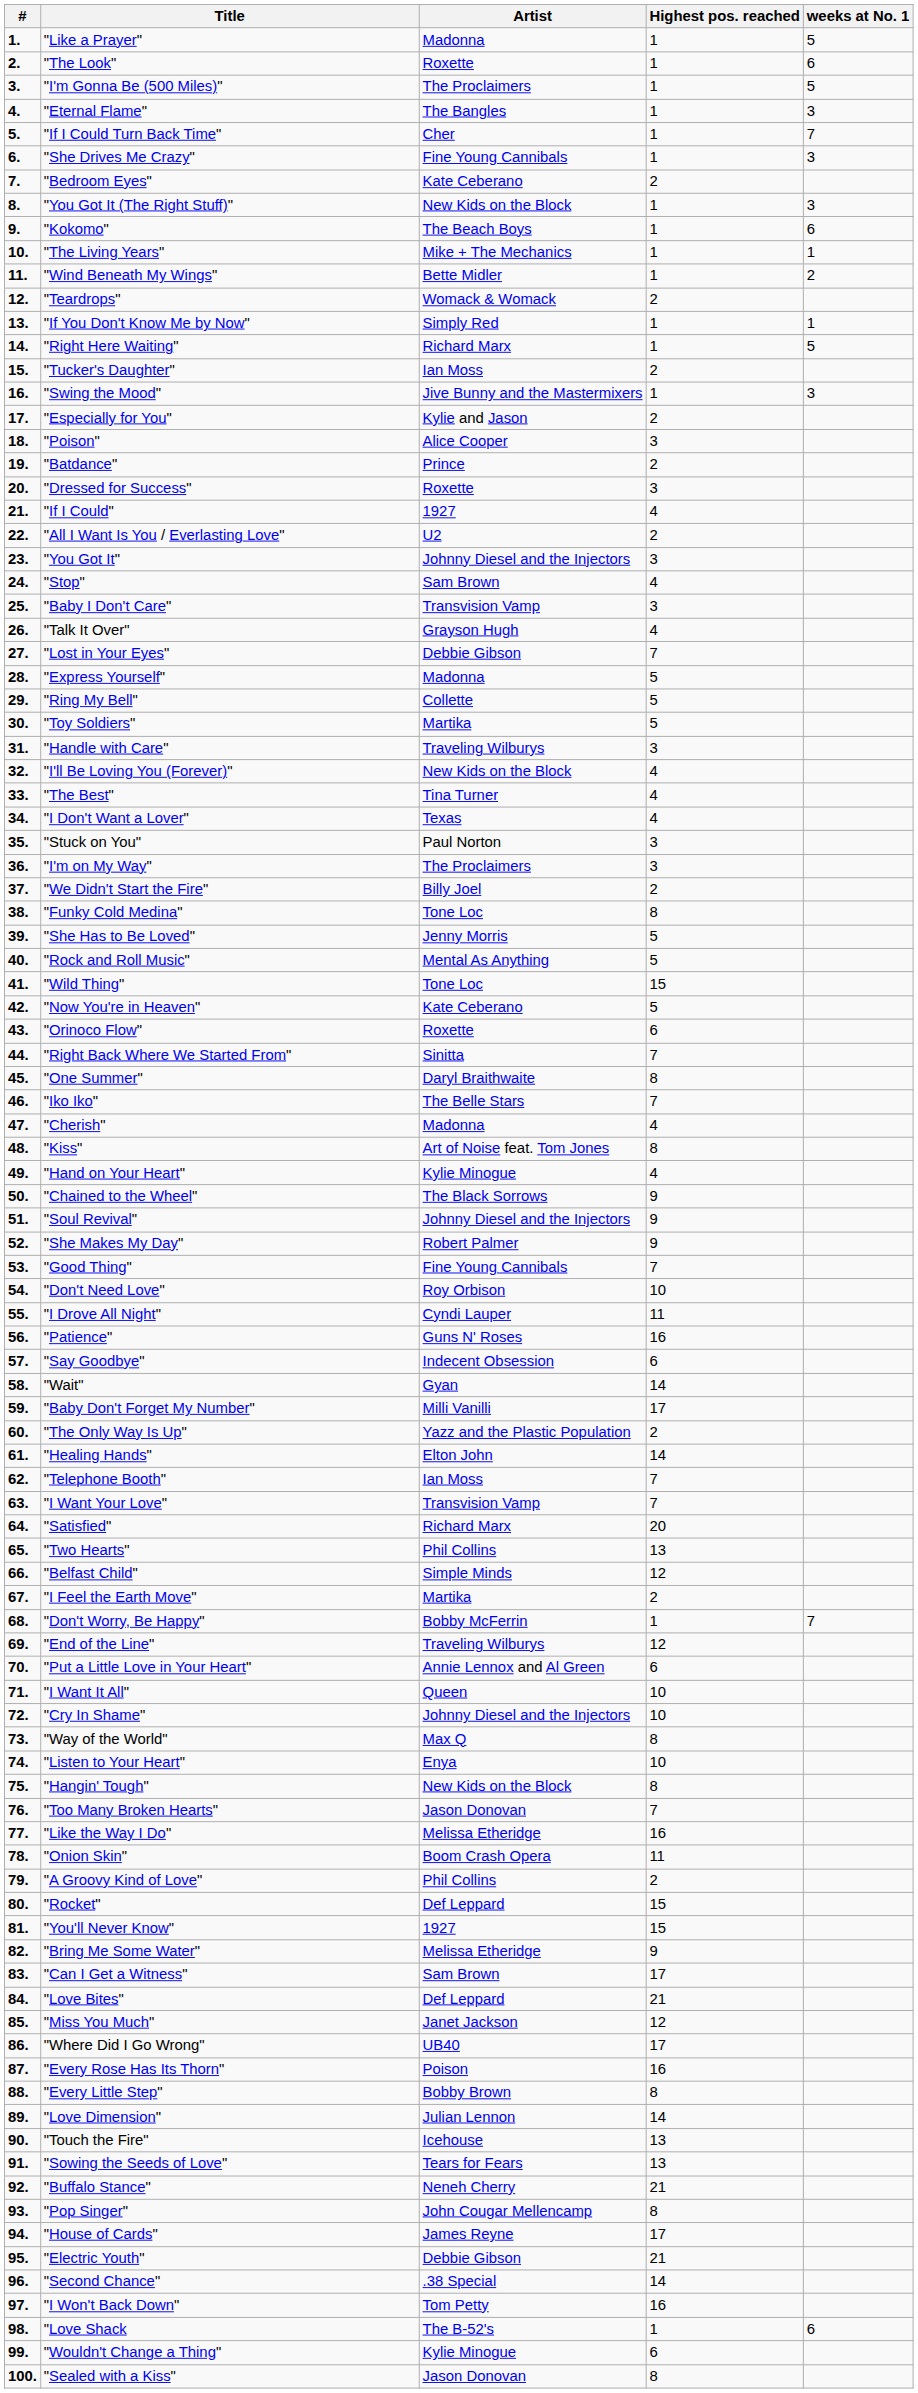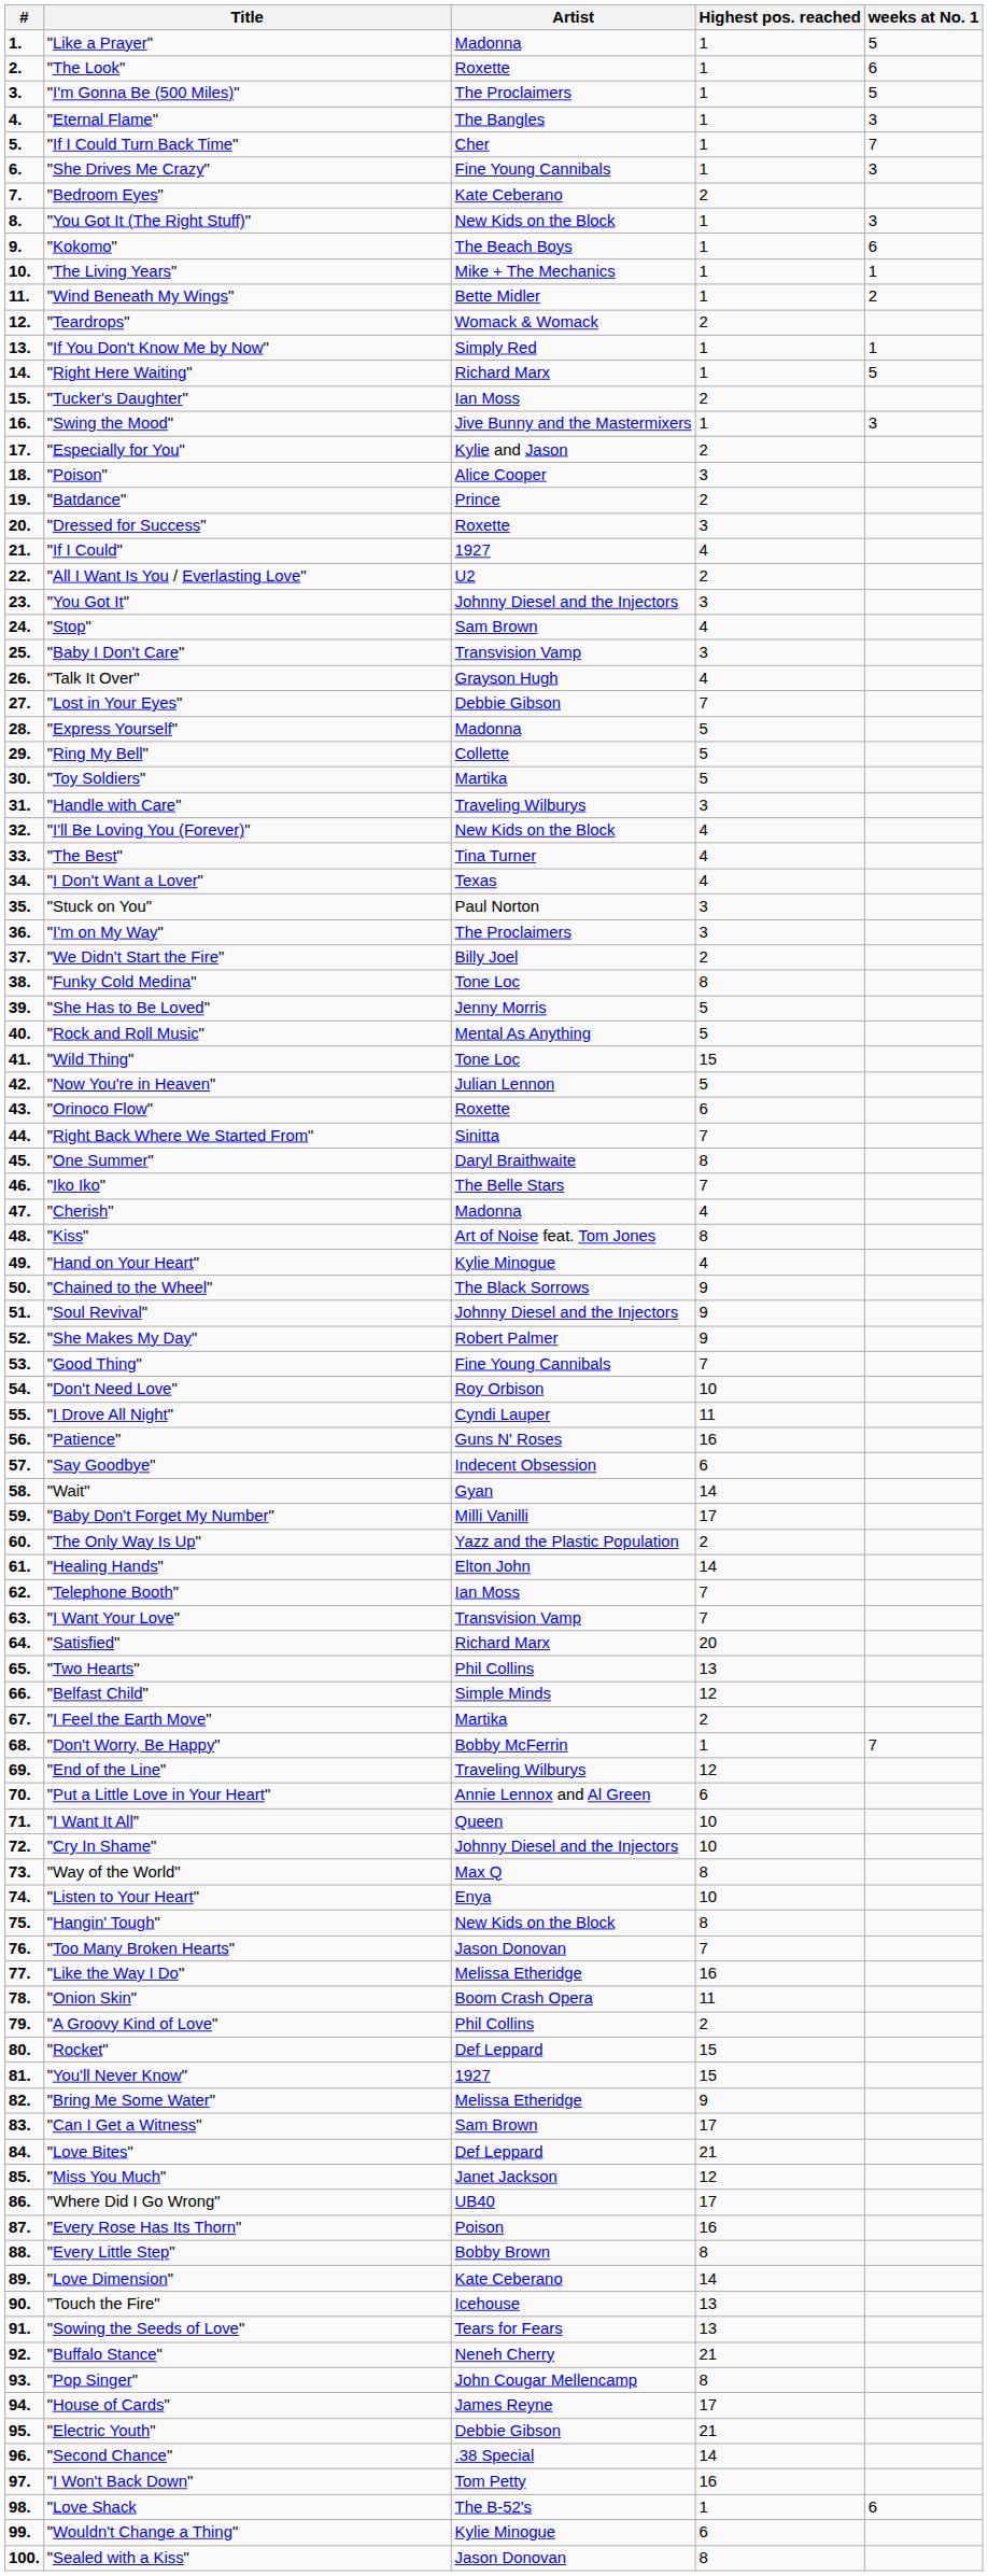 <table class="wikitable sortable">
 <tr>
 <th>#</th>
 <th width="400">Title</th>
 <th>Artist</th>
 <th>Highest pos. reached</th>
 <th>weeks at No. 1</th>
 </tr>
 <tr>
 <td><strong>1.</strong></td>
 <td>"<a href='#'>Like a Prayer</a>"</td>
 <td><a href='#'>Madonna</a></td>
 <td>1</td>
 <td>5</td>
 </tr>
 <tr>
 <td><strong>2.</strong></td>
 <td>"<a href='#'>The Look</a>"</td>
 <td><a href='#'>Roxette</a></td>
 <td>1</td>
 <td>6</td>
 </tr>
 <tr>
 <td><strong>3.</strong></td>
 <td>"<a href='#'>I'm Gonna Be (500 Miles)</a>"</td>
 <td><a href='#'>The Proclaimers</a></td>
 <td>1</td>
 <td>5</td>
 </tr>
 <tr>
 <td><strong>4.</strong></td>
 <td>"<a href='#'>Eternal Flame</a>"</td>
 <td><a href='#'>The Bangles</a></td>
 <td>1</td>
 <td>3</td>
 </tr>
 <tr>
 <td><strong>5.</strong></td>
 <td>"<a href='#'>If I Could Turn Back Time</a>"</td>
 <td><a href='#'>Cher</a></td>
 <td>1</td>
 <td>7</td>
 </tr>
 <tr>
 <td><strong>6.</strong></td>
 <td>"<a href='#'>She Drives Me Crazy</a>"</td>
 <td><a href='#'>Fine Young Cannibals</a></td>
 <td>1</td>
 <td>3</td>
 </tr>
 <tr>
 <td><strong>7.</strong></td>
 <td>"<a href='#'>Bedroom Eyes</a>"</td>
 <td><a href='#'>Kate Ceberano</a></td>
 <td>2</td>
 <td></td>
 </tr>
 <tr>
 <td><strong>8.</strong></td>
 <td>"<a href='#'>You Got It (The Right Stuff)</a>"</td>
 <td><a href='#'>New Kids on the Block</a></td>
 <td>1</td>
 <td>3</td>
 </tr>
 <tr>
 <td><strong>9.</strong></td>
 <td>"<a href='#'>Kokomo</a>"</td>
 <td><a href='#'>The Beach Boys</a></td>
 <td>1</td>
 <td>6</td>
 </tr>
 <tr>
 <td><strong>10.</strong></td>
 <td>"<a href='#'>The Living Years</a>"</td>
 <td><a href='#'>Mike + The Mechanics</a></td>
 <td>1</td>
 <td>1</td>
 </tr>
 <tr>
 <td><strong>11.</strong></td>
 <td>"<a href='#'>Wind Beneath My Wings</a>"</td>
 <td><a href='#'>Bette Midler</a></td>
 <td>1</td>
 <td>2</td>
 </tr>
 <tr>
 <td><strong>12.</strong></td>
 <td>"<a href='#'>Teardrops</a>"</td>
 <td><a href='#'>Womack & Womack</a></td>
 <td>2</td>
 <td></td>
 </tr>
 <tr>
 <td><strong>13.</strong></td>
 <td>"<a href='#'>If You Don't Know Me by Now</a>"</td>
 <td><a href='#'>Simply Red</a></td>
 <td>1</td>
 <td>1</td>
 </tr>
 <tr>
 <td><strong>14.</strong></td>
 <td>"<a href='#'>Right Here Waiting</a>"</td>
 <td><a href='#'>Richard Marx</a></td>
 <td>1</td>
 <td>5</td>
 </tr>
 <tr>
 <td><strong>15.</strong></td>
 <td>"<a href='#'>Tucker's Daughter</a>"</td>
 <td><a href='#'>Ian Moss</a></td>
 <td>2</td>
 <td></td>
 </tr>
 <tr>
 <td><strong>16.</strong></td>
 <td>"<a href='#'>Swing the Mood</a>"</td>
 <td><a href='#'>Jive Bunny and the Mastermixers</a></td>
 <td>1</td>
 <td>3</td>
 </tr>
 <tr>
 <td><strong>17.</strong></td>
 <td>"<a href='#'>Especially for You</a>"</td>
 <td><a href='#'>Kylie</a> and <a href='#'>Jason</a></td>
 <td>2</td>
 <td></td>
 </tr>
 <tr>
 <td><strong>18.</strong></td>
 <td>"<a href='#'>Poison</a>"</td>
 <td><a href='#'>Alice Cooper</a></td>
 <td>3</td>
 <td></td>
 </tr>
 <tr>
 <td><strong>19.</strong></td>
 <td>"<a href='#'>Batdance</a>"</td>
 <td><a href='#'>Prince</a></td>
 <td>2</td>
 <td></td>
 </tr>
 <tr>
 <td><strong>20.</strong></td>
 <td>"<a href='#'>Dressed for Success</a>"</td>
 <td><a href='#'>Roxette</a></td>
 <td>3</td>
 <td></td>
 </tr>
 <tr>
 <td><strong>21.</strong></td>
 <td>"<a href='#'>If I Could</a>"</td>
 <td><a href='#'>1927</a></td>
 <td>4</td>
 <td></td>
 </tr>
 <tr>
 <td><strong>22.</strong></td>
 <td>"<a href='#'>All I Want Is You</a> / <a href='#'>Everlasting Love</a>"</td>
 <td><a href='#'>U2</a></td>
 <td>2</td>
 <td></td>
 </tr>
 <tr>
 <td><strong>23.</strong></td>
 <td>"<a href='#'>You Got It</a>"</td>
 <td><a href='#'>Johnny Diesel and the Injectors</a></td>
 <td>3</td>
 <td></td>
 </tr>
 <tr>
 <td><strong>24.</strong></td>
 <td>"<a href='#'>Stop</a>"</td>
 <td><a href='#'>Sam Brown</a></td>
 <td>4</td>
 <td></td>
 </tr>
 <tr>
 <td><strong>25.</strong></td>
 <td>"<a href='#'>Baby I Don't Care</a>"</td>
 <td><a href='#'>Transvision Vamp</a></td>
 <td>3</td>
 <td></td>
 </tr>
 <tr>
 <td><strong>26.</strong></td>
 <td>"Talk It Over"</td>
 <td><a href='#'>Grayson Hugh</a></td>
 <td>4</td>
 <td></td>
 </tr>
 <tr>
 <td><strong>27.</strong></td>
 <td>"<a href='#'>Lost in Your Eyes</a>"</td>
 <td><a href='#'>Debbie Gibson</a></td>
 <td>7</td>
 <td></td>
 </tr>
 <tr>
 <td><strong>28.</strong></td>
 <td>"<a href='#'>Express Yourself</a>"</td>
 <td><a href='#'>Madonna</a></td>
 <td>5</td>
 <td></td>
 </tr>
 <tr>
 <td><strong>29.</strong></td>
 <td>"<a href='#'>Ring My Bell</a>"</td>
 <td><a href='#'>Collette</a></td>
 <td>5</td>
 <td></td>
 </tr>
 <tr>
 <td><strong>30.</strong></td>
 <td>"<a href='#'>Toy Soldiers</a>"</td>
 <td><a href='#'>Martika</a></td>
 <td>5</td>
 <td></td>
 </tr>
 <tr>
 <td><strong>31.</strong></td>
 <td>"<a href='#'>Handle with Care</a>"</td>
 <td><a href='#'>Traveling Wilburys</a></td>
 <td>3</td>
 <td></td>
 </tr>
 <tr>
 <td><strong>32.</strong></td>
 <td>"<a href='#'>I'll Be Loving You (Forever)</a>"</td>
 <td><a href='#'>New Kids on the Block</a></td>
 <td>4</td>
 <td></td>
 </tr>
 <tr>
 <td><strong>33.</strong></td>
 <td>"<a href='#'>The Best</a>"</td>
 <td><a href='#'>Tina Turner</a></td>
 <td>4</td>
 <td></td>
 </tr>
 <tr>
 <td><strong>34.</strong></td>
 <td>"<a href='#'>I Don't Want a Lover</a>"</td>
 <td><a href='#'>Texas</a></td>
 <td>4</td>
 <td></td>
 </tr>
 <tr>
 <td><strong>35.</strong></td>
 <td>"Stuck on You"</td>
 <td>Paul Norton</td>
 <td>3</td>
 <td></td>
 </tr>
 <tr>
 <td><strong>36.</strong></td>
 <td>"<a href='#'>I'm on My Way</a>"</td>
 <td><a href='#'>The Proclaimers</a></td>
 <td>3</td>
 <td></td>
 </tr>
 <tr>
 <td><strong>37.</strong></td>
 <td>"<a href='#'>We Didn't Start the Fire</a>"</td>
 <td><a href='#'>Billy Joel</a></td>
 <td>2</td>
 <td></td>
 </tr>
 <tr>
 <td><strong>38.</strong></td>
 <td>"<a href='#'>Funky Cold Medina</a>"</td>
 <td><a href='#'>Tone Loc</a></td>
 <td>8</td>
 <td></td>
 </tr>
 <tr>
 <td><strong>39.</strong></td>
 <td>"<a href='#'>She Has to Be Loved</a>"</td>
 <td><a href='#'>Jenny Morris</a></td>
 <td>5</td>
 <td></td>
 </tr>
 <tr>
 <td><strong>40.</strong></td>
 <td>"<a href='#'>Rock and Roll Music</a>"</td>
 <td><a href='#'>Mental As Anything</a></td>
 <td>5</td>
 <td></td>
 </tr>
 <tr>
 <td><strong>41.</strong></td>
 <td>"<a href='#'>Wild Thing</a>"</td>
 <td><a href='#'>Tone Loc</a></td>
 <td>15</td>
 <td></td>
 </tr>
 <tr>
 <td><strong>42.</strong></td>
 <td>"<a href='#'>Now You're in Heaven</a>"</td>
-<td><a href='#'>Kate Ceberano</a></td>
+<td><a href='#'>Julian Lennon</a></td>
 <td>5</td>
 <td></td>
 </tr>
 <tr>
 <td><strong>43.</strong></td>
 <td>"<a href='#'>Orinoco Flow</a>"</td>
 <td><a href='#'>Roxette</a></td>
 <td>6</td>
 <td></td>
 </tr>
 <tr>
 <td><strong>44.</strong></td>
 <td>"<a href='#'>Right Back Where We Started From</a>"</td>
 <td><a href='#'>Sinitta</a></td>
 <td>7</td>
 <td></td>
 </tr>
 <tr>
 <td><strong>45.</strong></td>
 <td>"<a href='#'>One Summer</a>"</td>
 <td><a href='#'>Daryl Braithwaite</a></td>
 <td>8</td>
 <td></td>
 </tr>
 <tr>
 <td><strong>46.</strong></td>
 <td>"<a href='#'>Iko Iko</a>"</td>
 <td><a href='#'>The Belle Stars</a></td>
 <td>7</td>
 <td></td>
 </tr>
 <tr>
 <td><strong>47.</strong></td>
 <td>"<a href='#'>Cherish</a>"</td>
 <td><a href='#'>Madonna</a></td>
 <td>4</td>
 <td></td>
 </tr>
 <tr>
 <td><strong>48.</strong></td>
 <td>"<a href='#'>Kiss</a>"</td>
 <td><a href='#'>Art of Noise</a> feat. <a href='#'>Tom Jones</a></td>
 <td>8</td>
 <td></td>
 </tr>
 <tr>
 <td><strong>49.</strong></td>
 <td>"<a href='#'>Hand on Your Heart</a>"</td>
 <td><a href='#'>Kylie Minogue</a></td>
 <td>4</td>
 <td></td>
 </tr>
 <tr>
 <td><strong>50.</strong></td>
 <td>"<a href='#'>Chained to the Wheel</a>"</td>
 <td><a href='#'>The Black Sorrows</a></td>
 <td>9</td>
 <td></td>
 </tr>
 <tr>
 <td><strong>51.</strong></td>
 <td>"<a href='#'>Soul Revival</a>"</td>
 <td><a href='#'>Johnny Diesel and the Injectors</a></td>
 <td>9</td>
 <td></td>
 </tr>
 <tr>
 <td><strong>52.</strong></td>
 <td>"<a href='#'>She Makes My Day</a>"</td>
 <td><a href='#'>Robert Palmer</a></td>
 <td>9</td>
 <td></td>
 </tr>
 <tr>
 <td><strong>53.</strong></td>
 <td>"<a href='#'>Good Thing</a>"</td>
 <td><a href='#'>Fine Young Cannibals</a></td>
 <td>7</td>
 <td></td>
 </tr>
 <tr>
 <td><strong>54.</strong></td>
 <td>"<a href='#'>Don't Need Love</a>"</td>
 <td><a href='#'>Roy Orbison</a></td>
 <td>10</td>
 <td></td>
 </tr>
 <tr>
 <td><strong>55.</strong></td>
 <td>"<a href='#'>I Drove All Night</a>"</td>
 <td><a href='#'>Cyndi Lauper</a></td>
 <td>11</td>
 <td></td>
 </tr>
 <tr>
 <td><strong>56.</strong></td>
 <td>"<a href='#'>Patience</a>"</td>
 <td><a href='#'>Guns N' Roses</a></td>
 <td>16</td>
 <td></td>
 </tr>
 <tr>
 <td><strong>57.</strong></td>
 <td>"<a href='#'>Say Goodbye</a>"</td>
 <td><a href='#'>Indecent Obsession</a></td>
 <td>6</td>
 <td></td>
 </tr>
 <tr>
 <td><strong>58.</strong></td>
 <td>"Wait"</td>
 <td><a href='#'>Gyan</a></td>
 <td>14</td>
 <td></td>
 </tr>
 <tr>
 <td><strong>59.</strong></td>
 <td>"<a href='#'>Baby Don't Forget My Number</a>"</td>
 <td><a href='#'>Milli Vanilli</a></td>
 <td>17</td>
 <td></td>
 </tr>
 <tr>
 <td><strong>60.</strong></td>
 <td>"<a href='#'>The Only Way Is Up</a>"</td>
 <td><a href='#'>Yazz and the Plastic Population</a></td>
 <td>2</td>
 <td></td>
 </tr>
 <tr>
 <td><strong>61.</strong></td>
 <td>"<a href='#'>Healing Hands</a>"</td>
 <td><a href='#'>Elton John</a></td>
 <td>14</td>
 <td></td>
 </tr>
 <tr>
 <td><strong>62.</strong></td>
 <td>"<a href='#'>Telephone Booth</a>"</td>
 <td><a href='#'>Ian Moss</a></td>
 <td>7</td>
 <td></td>
 </tr>
 <tr>
 <td><strong>63.</strong></td>
 <td>"<a href='#'>I Want Your Love</a>"</td>
 <td><a href='#'>Transvision Vamp</a></td>
 <td>7</td>
 <td></td>
 </tr>
 <tr>
 <td><strong>64.</strong></td>
 <td>"<a href='#'>Satisfied</a>"</td>
 <td><a href='#'>Richard Marx</a></td>
 <td>20</td>
 <td></td>
 </tr>
 <tr>
 <td><strong>65.</strong></td>
 <td>"<a href='#'>Two Hearts</a>"</td>
 <td><a href='#'>Phil Collins</a></td>
 <td>13</td>
 <td></td>
 </tr>
 <tr>
 <td><strong>66.</strong></td>
 <td>"<a href='#'>Belfast Child</a>"</td>
 <td><a href='#'>Simple Minds</a></td>
 <td>12</td>
 <td></td>
 </tr>
 <tr>
 <td><strong>67.</strong></td>
 <td>"<a href='#'>I Feel the Earth Move</a>"</td>
 <td><a href='#'>Martika</a></td>
 <td>2</td>
 <td></td>
 </tr>
 <tr>
 <td><strong>68.</strong></td>
 <td>"<a href='#'>Don't Worry, Be Happy</a>"</td>
 <td><a href='#'>Bobby McFerrin</a></td>
 <td>1</td>
 <td>7</td>
 </tr>
 <tr>
 <td><strong>69.</strong></td>
 <td>"<a href='#'>End of the Line</a>"</td>
 <td><a href='#'>Traveling Wilburys</a></td>
 <td>12</td>
 <td></td>
 </tr>
 <tr>
 <td><strong>70.</strong></td>
 <td>"<a href='#'>Put a Little Love in Your Heart</a>"</td>
 <td><a href='#'>Annie Lennox</a> and <a href='#'>Al Green</a></td>
 <td>6</td>
 <td></td>
 </tr>
 <tr>
 <td><strong>71.</strong></td>
 <td>"<a href='#'>I Want It All</a>"</td>
 <td><a href='#'>Queen</a></td>
 <td>10</td>
 <td></td>
 </tr>
 <tr>
 <td><strong>72.</strong></td>
 <td>"<a href='#'>Cry In Shame</a>"</td>
 <td><a href='#'>Johnny Diesel and the Injectors</a></td>
 <td>10</td>
 <td></td>
 </tr>
 <tr>
 <td><strong>73.</strong></td>
 <td>"Way of the World"</td>
 <td><a href='#'>Max Q</a></td>
 <td>8</td>
 <td></td>
 </tr>
 <tr>
 <td><strong>74.</strong></td>
 <td>"<a href='#'>Listen to Your Heart</a>"</td>
 <td><a href='#'>Enya</a></td>
 <td>10</td>
 <td></td>
 </tr>
 <tr>
 <td><strong>75.</strong></td>
 <td>"<a href='#'>Hangin' Tough</a>"</td>
 <td><a href='#'>New Kids on the Block</a></td>
 <td>8</td>
 <td></td>
 </tr>
 <tr>
 <td><strong>76.</strong></td>
 <td>"<a href='#'>Too Many Broken Hearts</a>"</td>
 <td><a href='#'>Jason Donovan</a></td>
 <td>7</td>
 <td></td>
 </tr>
 <tr>
 <td><strong>77.</strong></td>
 <td>"<a href='#'>Like the Way I Do</a>"</td>
 <td><a href='#'>Melissa Etheridge</a></td>
 <td>16</td>
 <td></td>
 </tr>
 <tr>
 <td><strong>78.</strong></td>
 <td>"<a href='#'>Onion Skin</a>"</td>
 <td><a href='#'>Boom Crash Opera</a></td>
 <td>11</td>
 <td></td>
 </tr>
 <tr>
 <td><strong>79.</strong></td>
 <td>"<a href='#'>A Groovy Kind of Love</a>"</td>
 <td><a href='#'>Phil Collins</a></td>
 <td>2</td>
 <td></td>
 </tr>
 <tr>
 <td><strong>80.</strong></td>
 <td>"<a href='#'>Rocket</a>"</td>
 <td><a href='#'>Def Leppard</a></td>
 <td>15</td>
 <td></td>
 </tr>
 <tr>
 <td><strong>81.</strong></td>
 <td>"<a href='#'>You'll Never Know</a>"</td>
 <td><a href='#'>1927</a></td>
 <td>15</td>
 <td></td>
 </tr>
 <tr>
 <td><strong>82.</strong></td>
 <td>"<a href='#'>Bring Me Some Water</a>"</td>
 <td><a href='#'>Melissa Etheridge</a></td>
 <td>9</td>
 <td></td>
 </tr>
 <tr>
 <td><strong>83.</strong></td>
 <td>"<a href='#'>Can I Get a Witness</a>"</td>
 <td><a href='#'>Sam Brown</a></td>
 <td>17</td>
 <td></td>
 </tr>
 <tr>
 <td><strong>84.</strong></td>
 <td>"<a href='#'>Love Bites</a>"</td>
 <td><a href='#'>Def Leppard</a></td>
 <td>21</td>
 <td></td>
 </tr>
 <tr>
 <td><strong>85.</strong></td>
 <td>"<a href='#'>Miss You Much</a>"</td>
 <td><a href='#'>Janet Jackson</a></td>
 <td>12</td>
 <td></td>
 </tr>
 <tr>
 <td><strong>86.</strong></td>
 <td>"Where Did I Go Wrong"</td>
 <td><a href='#'>UB40</a></td>
 <td>17</td>
 <td></td>
 </tr>
 <tr>
 <td><strong>87.</strong></td>
 <td>"<a href='#'>Every Rose Has Its Thorn</a>"</td>
 <td><a href='#'>Poison</a></td>
 <td>16</td>
 <td></td>
 </tr>
 <tr>
 <td><strong>88.</strong></td>
 <td>"<a href='#'>Every Little Step</a>"</td>
 <td><a href='#'>Bobby Brown</a></td>
 <td>8</td>
 <td></td>
 </tr>
 <tr>
 <td><strong>89.</strong></td>
 <td>"<a href='#'>Love Dimension</a>"</td>
-<td><a href='#'>Julian Lennon</a></td>
+<td><a href='#'>Kate Ceberano</a></td>
 <td>14</td>
 <td></td>
 </tr>
 <tr>
 <td><strong>90.</strong></td>
 <td>"Touch the Fire"</td>
 <td><a href='#'>Icehouse</a></td>
 <td>13</td>
 <td></td>
 </tr>
 <tr>
 <td><strong>91.</strong></td>
 <td>"<a href='#'>Sowing the Seeds of Love</a>"</td>
 <td><a href='#'>Tears for Fears</a></td>
 <td>13</td>
 <td></td>
 </tr>
 <tr>
 <td><strong>92.</strong></td>
 <td>"<a href='#'>Buffalo Stance</a>"</td>
 <td><a href='#'>Neneh Cherry</a></td>
 <td>21</td>
 <td></td>
 </tr>
 <tr>
 <td><strong>93.</strong></td>
 <td>"<a href='#'>Pop Singer</a>"</td>
 <td><a href='#'>John Cougar Mellencamp</a></td>
 <td>8</td>
 <td></td>
 </tr>
 <tr>
 <td><strong>94.</strong></td>
 <td>"<a href='#'>House of Cards</a>"</td>
 <td><a href='#'>James Reyne</a></td>
 <td>17</td>
 <td></td>
 </tr>
 <tr>
 <td><strong>95.</strong></td>
 <td>"<a href='#'>Electric Youth</a>"</td>
 <td><a href='#'>Debbie Gibson</a></td>
 <td>21</td>
 <td></td>
 </tr>
 <tr>
 <td><strong>96.</strong></td>
 <td>"<a href='#'>Second Chance</a>"</td>
 <td><a href='#'>.38 Special</a></td>
 <td>14</td>
 <td></td>
 </tr>
 <tr>
 <td><strong>97.</strong></td>
 <td>"<a href='#'>I Won't Back Down</a>"</td>
 <td><a href='#'>Tom Petty</a></td>
 <td>16</td>
 <td></td>
 </tr>
 <tr>
 <td><strong>98.</strong></td>
 <td>"<a href='#'>Love Shack</a></td>
 <td><a href='#'>The B-52's</a></td>
 <td>1</td>
 <td>6</td>
 </tr>
 <tr>
 <td><strong>99.</strong></td>
 <td>"<a href='#'>Wouldn't Change a Thing</a>"</td>
 <td><a href='#'>Kylie Minogue</a></td>
 <td>6</td>
 <td></td>
 </tr>
 <tr>
 <td><strong>100.</strong></td>
 <td>"<a href='#'>Sealed with a Kiss</a>"</td>
 <td><a href='#'>Jason Donovan</a></td>
 <td>8</td>
 <td></td>
 </tr>
 </table>
